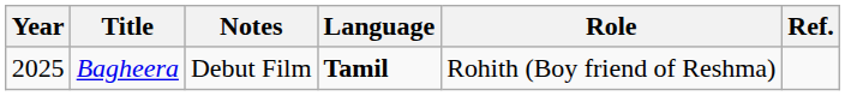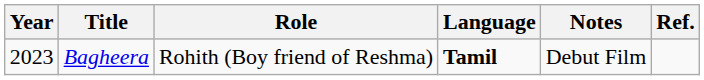 <table class="wikitable sortable">
 <tr>
 <th>Year</th>
 <th>Title</th>
+<th>Role</th>
+<th>Language</th>
 <th class="unsortable">Notes</th>
-<th>Language</th>
-<th>Role</th>
 <th class="unsortable">Ref.</th>
 </tr>
 <tr>
-<td>2025</td>
+<td>2023</td>
 <td><em><a href='#'>Bagheera</a></em></td>
+<td>Rohith (Boy friend of Reshma)</td>
+<td><strong>Tamil</strong></td>
 <td>Debut Film</td>
-<td><strong>Tamil</strong></td>
-<td>Rohith (Boy friend of Reshma)</td>
 <td></td>
 </tr>
 </table>
